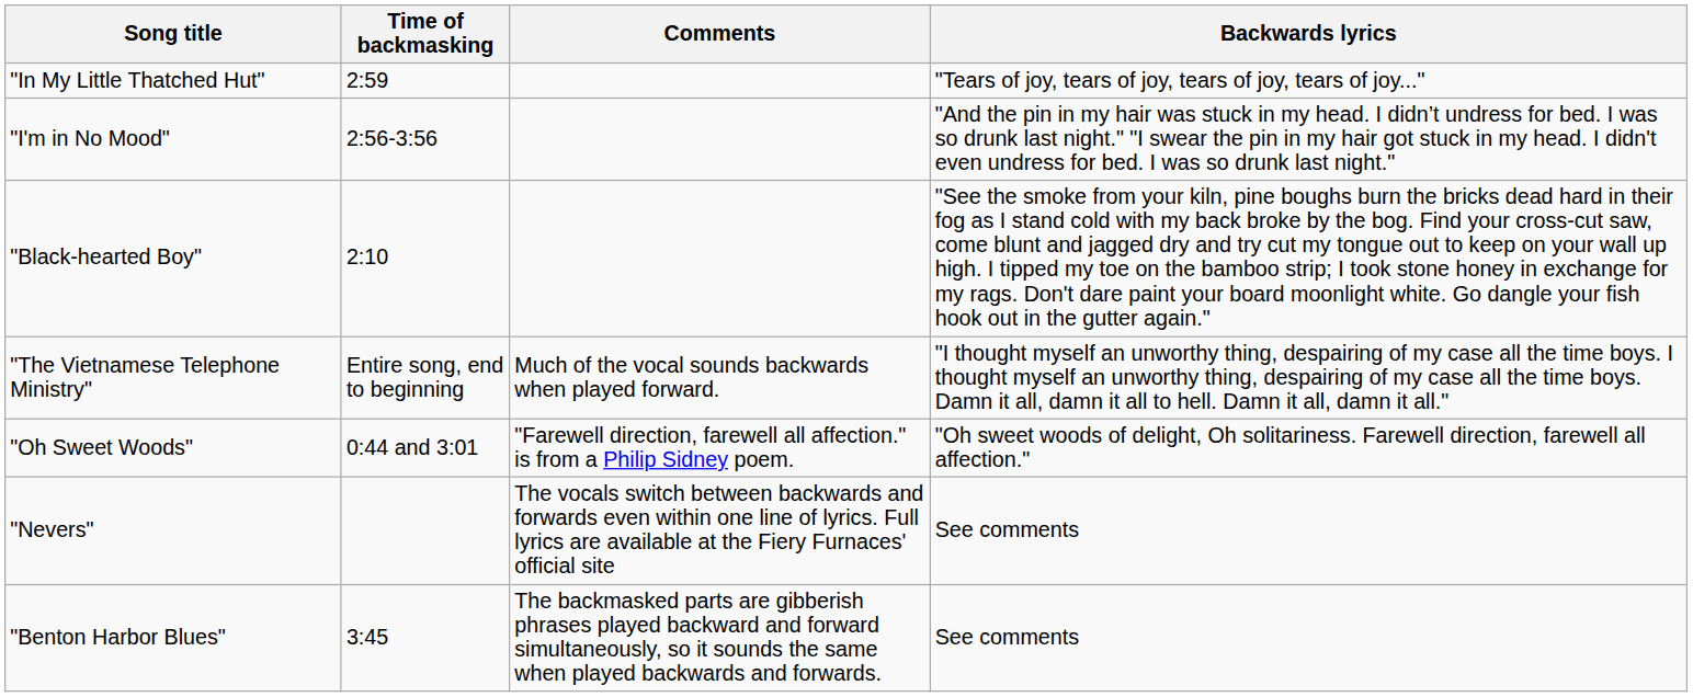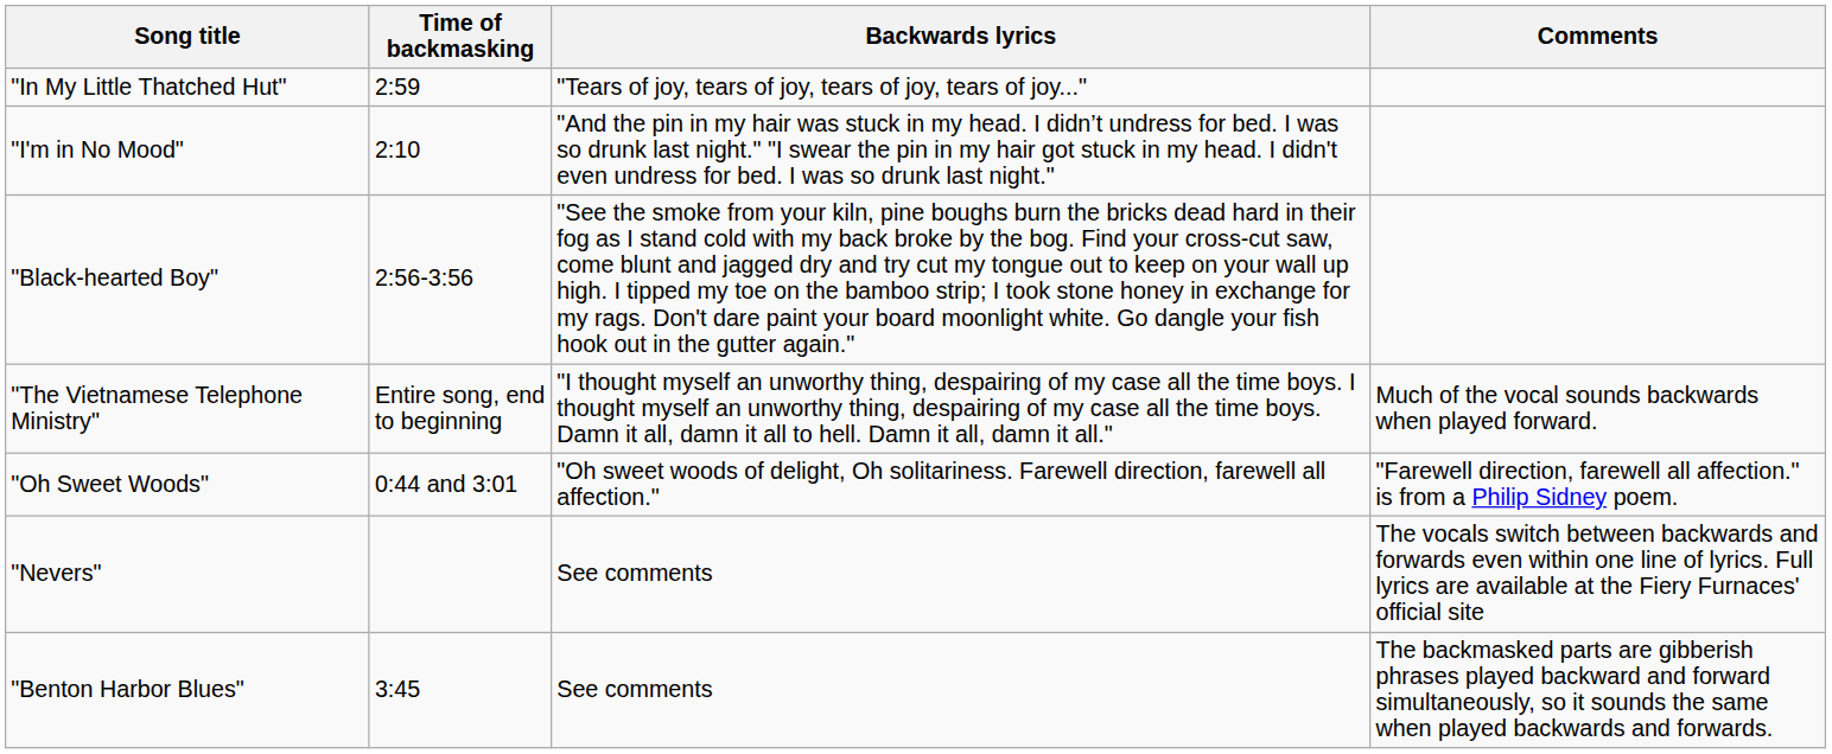 <table class="wikitable" border="1">
 <tr>
 <th width=20%>Song title</th>
 <th width=10%>Time of backmasking</th>
+<th width=45%>Backwards lyrics</th>
 <th width=25%>Comments</th>
-<th width=45%>Backwards lyrics</th>
 </tr>
 <tr>
 <td><span></span>"In My Little Thatched Hut"</td>
 <td>2:59</td>
+<td>"Tears of joy, tears of joy, tears of joy, tears of joy..."</td>
 <td></td>
-<td>"Tears of joy, tears of joy, tears of joy, tears of joy..."</td>
 </tr>
 <tr>
 <td>"I'm in No Mood"</td>
-<td>2:56-3:56</td>
+<td>2:10</td>
+<td>"And the pin in my hair was stuck in my head. I didn’t undress for bed. I was so drunk last night."   "I swear the pin in my hair got stuck in my head. I didn't even undress for bed. I was so drunk last night."</td>
 <td></td>
-<td>"And the pin in my hair was stuck in my head. I didn’t undress for bed. I was so drunk last night."   "I swear the pin in my hair got stuck in my head. I didn't even undress for bed. I was so drunk last night."</td>
 </tr>
 <tr>
 <td>"Black-hearted Boy"</td>
-<td>2:10</td>
+<td>2:56-3:56</td>
+<td>"See the smoke from your kiln, pine boughs burn the bricks dead hard in their fog as I stand cold with my back broke by the bog. Find your cross-cut saw, come blunt and jagged dry and try cut my tongue out to keep on your wall up high. I tipped my toe on the bamboo strip; I took stone honey in exchange for my rags. Don't dare paint your board moonlight white.  Go dangle your fish hook out in the gutter again."</td>
 <td></td>
-<td>"See the smoke from your kiln, pine boughs burn the bricks dead hard in their fog as I stand cold with my back broke by the bog. Find your cross-cut saw, come blunt and jagged dry and try cut my tongue out to keep on your wall up high. I tipped my toe on the bamboo strip; I took stone honey in exchange for my rags. Don't dare paint your board moonlight white.  Go dangle your fish hook out in the gutter again."</td>
 </tr>
 <tr>
 <td>"The Vietnamese Telephone Ministry"</td>
 <td>Entire song, end to beginning</td>
+<td>"I thought myself an unworthy thing, despairing of my case all the time boys. I thought myself an unworthy thing, despairing of my case all the time boys. Damn it all, damn it all to hell. Damn it all, damn it all."</td>
 <td>Much of the vocal sounds backwards when played forward.</td>
-<td>"I thought myself an unworthy thing, despairing of my case all the time boys. I thought myself an unworthy thing, despairing of my case all the time boys. Damn it all, damn it all to hell. Damn it all, damn it all."</td>
 </tr>
 <tr>
 <td>"Oh Sweet Woods"</td>
 <td>0:44 and 3:01</td>
+<td>"Oh sweet woods of delight, Oh solitariness. Farewell direction, farewell all affection."</td>
 <td>"Farewell direction, farewell all affection." is from a <a href='#'>Philip Sidney</a> poem.</td>
-<td>"Oh sweet woods of delight, Oh solitariness. Farewell direction, farewell all affection."</td>
 </tr>
 <tr>
 <td>"Nevers"</td>
 <td></td>
+<td>See comments</td>
 <td>The vocals switch between backwards and forwards even within one line of lyrics. Full lyrics are available at the Fiery Furnaces' official site </td>
-<td>See comments</td>
 </tr>
 <tr>
 <td>"Benton Harbor Blues"</td>
 <td>3:45</td>
+<td>See comments</td>
 <td>The backmasked parts are gibberish phrases played backward and forward simultaneously, so it sounds the same when played backwards and forwards.</td>
-<td>See comments</td>
 </tr>
 </table>
